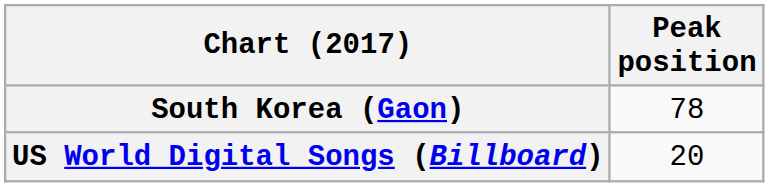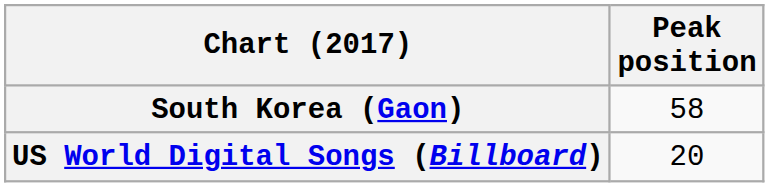 <table class="wikitable sortable plainrowheaders">
 <tr>
 <th>Chart (2017)</th>
 <th>Peak<br>position</th>
 </tr>
 <tr>
 <th scope="row">South Korea (<a href='#'>Gaon</a>)</th>
-<td align="center">78</td>
+<td align="center">58</td>
 </tr>
 <tr>
 <th scope="row">US <a href='#'>World Digital Songs</a> (<em><a href='#'>Billboard</a></em>)</th>
 <td align="center">20</td>
 </tr>
 </table>
